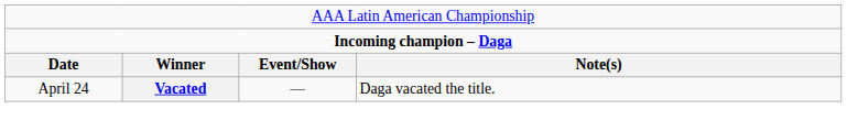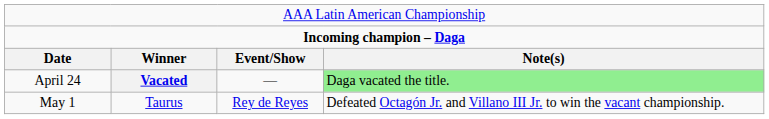 <table class="wikitable" style="text-align:center; width:100%;">
 <tr>
 <td colspan="4" style="text-align: center;"><a href='#'>AAA Latin American Championship</a></td>
 </tr>
 <tr>
 <td colspan="4" style="text-align: center;"><strong>Incoming champion – <a href='#'>Daga</a></strong></td>
 </tr>
 <tr>
 <th width=14%>Date</th>
 <th width=14%>Winner</th>
 <th width=14%>Event/Show</th>
 <th width=58%>Note(s)</th>
 </tr>
 <tr>
 <td>April 24</td>
 <th><a href='#'>Vacated</a></th>
 <td>—</td>
-<td align=left>Daga vacated the title.</td>
+<td align=left style="background: lightgreen;">Daga vacated the title.</td>
+</tr>
+<tr>
+<td>May 1</td>
+<td><a href='#'>Taurus</a></td>
+<td><a href='#'>Rey de Reyes</a></td>
+<td align=left>Defeated <a href='#'>Octagón Jr.</a> and <a href='#'>Villano III Jr.</a> to win the <a href='#'>vacant</a> championship.</td>
 </tr>
 </table>
